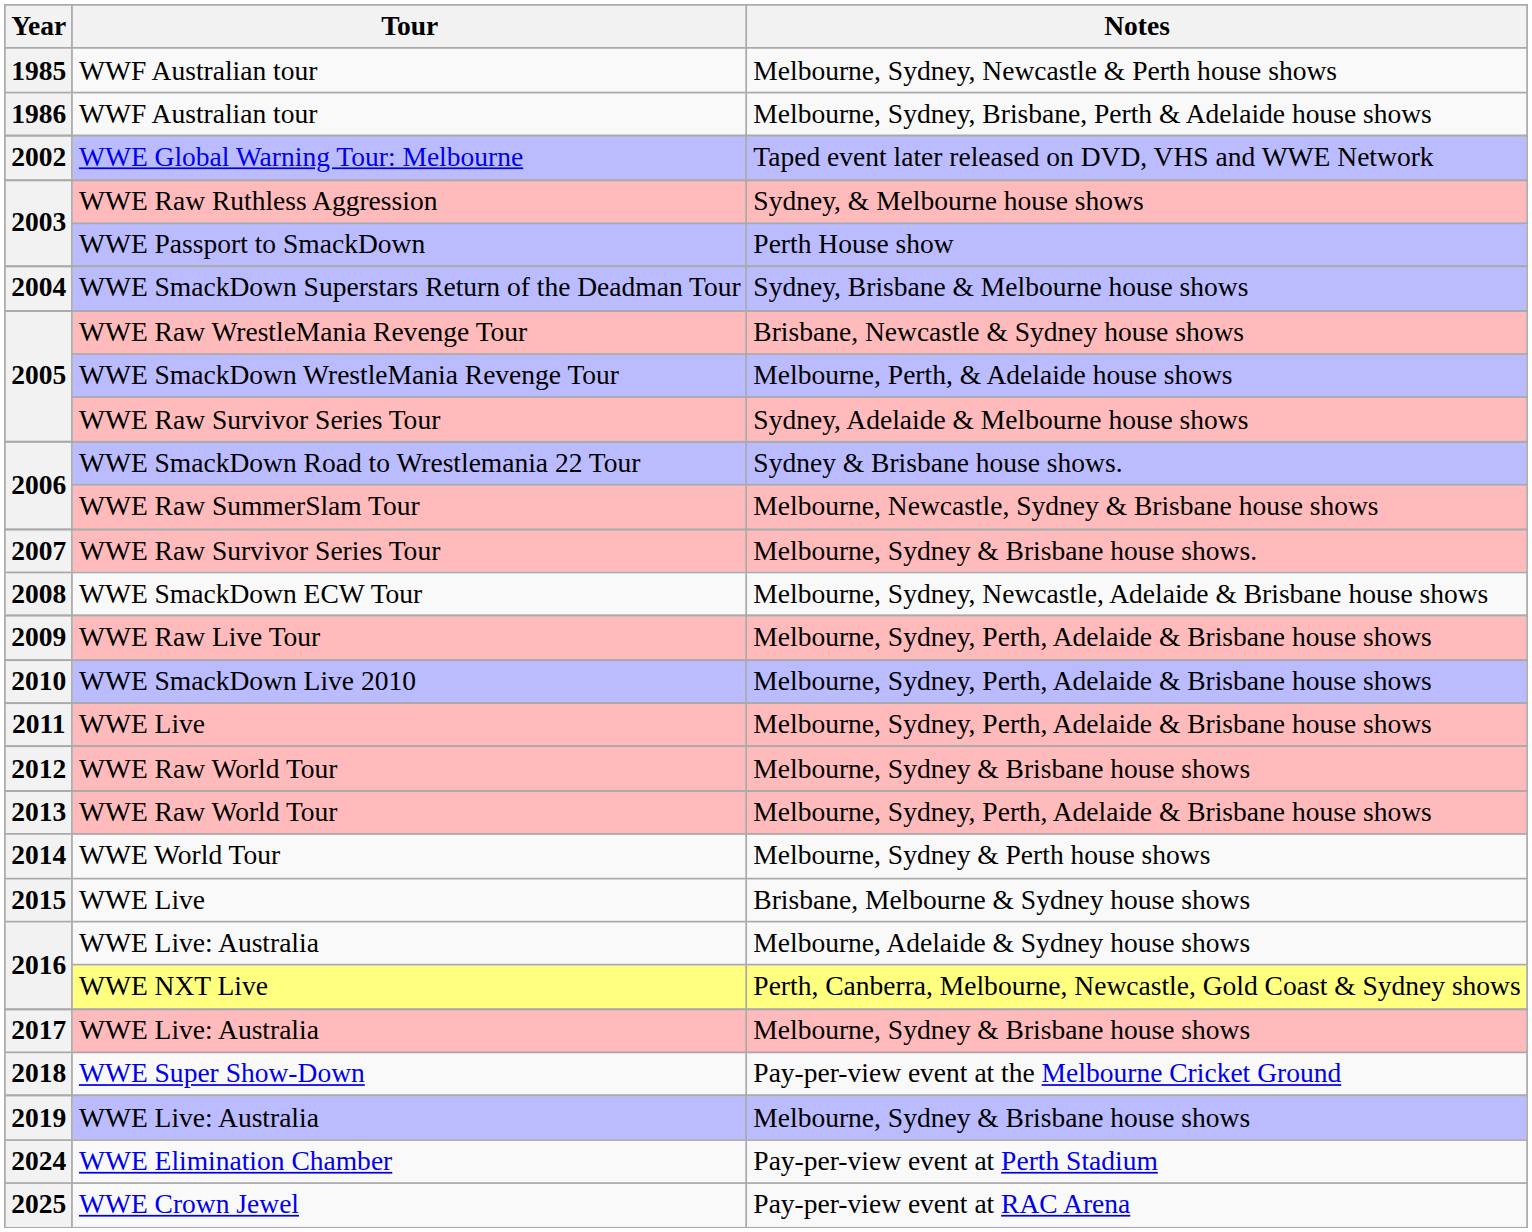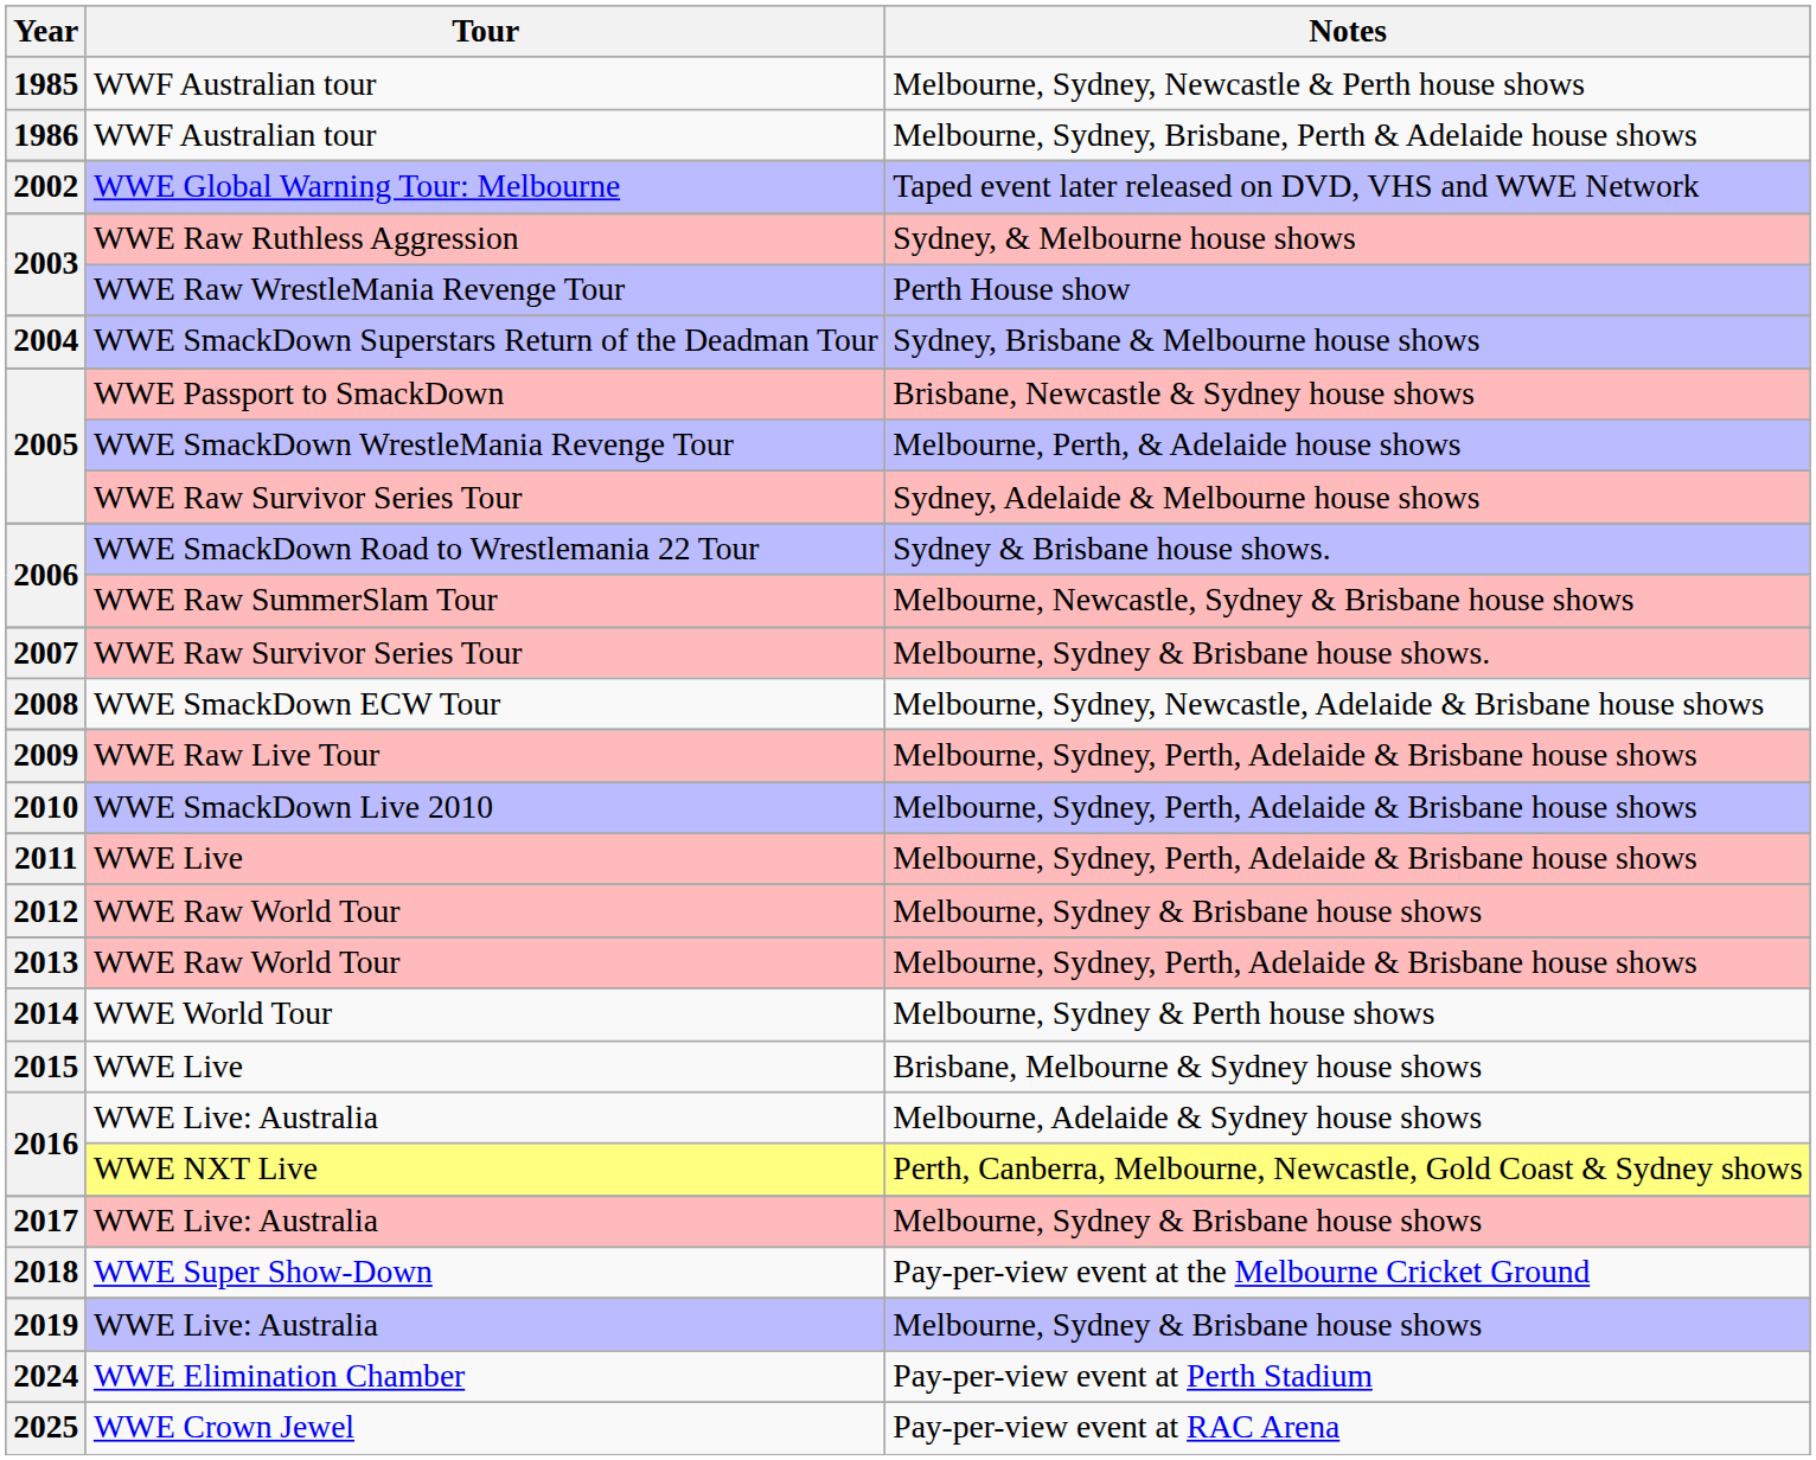 <table class="wikitable" border="1">
 <tr>
 <th>Year</th>
 <th>Tour</th>
 <th>Notes</th>
 </tr>
 <tr>
 <th>1985</th>
 <td>WWF Australian tour</td>
 <td>Melbourne, Sydney, Newcastle & Perth house shows</td>
 </tr>
 <tr>
 <th>1986</th>
 <td>WWF Australian tour</td>
 <td>Melbourne, Sydney, Brisbane, Perth & Adelaide house shows</td>
 </tr>
 <tr>
 </tr>
 <tr style="background: #BBF;">
 <th>2002</th>
 <td><a href='#'>WWE Global Warning Tour: Melbourne</a></td>
 <td>Taped event later released on DVD, VHS and WWE Network</td>
 </tr>
 <tr>
 </tr>
 <tr style="background: #FBB;">
 <th rowspan="2">2003</th>
 <td>WWE Raw Ruthless Aggression</td>
 <td>Sydney, & Melbourne house shows</td>
 </tr>
 <tr style="background: #BBF;">
-<td>WWE Passport to SmackDown</td>
+<td>WWE Raw WrestleMania Revenge Tour</td>
 <td>Perth House show</td>
 </tr>
 <tr>
 </tr>
 <tr style="background: #BBF;">
 <th>2004</th>
 <td>WWE SmackDown Superstars Return of the Deadman Tour</td>
 <td>Sydney, Brisbane & Melbourne house shows</td>
 </tr>
 <tr>
 </tr>
 <tr style="background: #FBB;">
 <th rowspan="3">2005</th>
-<td>WWE Raw WrestleMania Revenge Tour</td>
+<td>WWE Passport to SmackDown</td>
 <td>Brisbane, Newcastle & Sydney house shows</td>
 </tr>
 <tr style="background: #BBF;">
 <td>WWE SmackDown WrestleMania Revenge Tour</td>
 <td>Melbourne, Perth, & Adelaide house shows</td>
 </tr>
 <tr style="background: #FBB;">
 <td>WWE Raw Survivor Series Tour</td>
 <td>Sydney, Adelaide & Melbourne house shows</td>
 </tr>
 <tr>
 </tr>
 <tr style="background: #BBF;">
 <th rowspan="2">2006</th>
 <td>WWE SmackDown Road to Wrestlemania 22 Tour</td>
 <td>Sydney & Brisbane house shows.</td>
 </tr>
 <tr style="background: #FBB;">
 <td>WWE Raw SummerSlam Tour</td>
 <td>Melbourne, Newcastle, Sydney & Brisbane house shows</td>
 </tr>
 <tr>
 </tr>
 <tr style="background: #FBB;">
 <th>2007</th>
 <td>WWE Raw Survivor Series Tour</td>
 <td>Melbourne, Sydney & Brisbane house shows.</td>
 </tr>
 <tr>
 <th>2008</th>
 <td>WWE SmackDown ECW Tour</td>
 <td>Melbourne, Sydney, Newcastle, Adelaide & Brisbane house shows</td>
 </tr>
 <tr>
 </tr>
 <tr style="background: #FBB;">
 <th>2009</th>
 <td>WWE Raw Live Tour</td>
 <td>Melbourne, Sydney, Perth, Adelaide & Brisbane house shows</td>
 </tr>
 <tr>
 </tr>
 <tr style="background: #BBF;">
 <th>2010</th>
 <td>WWE SmackDown Live 2010</td>
 <td>Melbourne, Sydney, Perth, Adelaide & Brisbane house shows</td>
 </tr>
 <tr>
 </tr>
 <tr style="background: #FBB;">
 <th>2011</th>
 <td>WWE Live</td>
 <td>Melbourne, Sydney, Perth, Adelaide & Brisbane house shows</td>
 </tr>
 <tr>
 </tr>
 <tr style="background: #FBB;">
 <th>2012</th>
 <td>WWE Raw World Tour</td>
 <td>Melbourne, Sydney & Brisbane house shows</td>
 </tr>
 <tr>
 </tr>
 <tr style="background: #FBB;">
 <th>2013</th>
 <td>WWE Raw World Tour</td>
 <td>Melbourne, Sydney, Perth, Adelaide & Brisbane house shows</td>
 </tr>
 <tr>
 <th>2014</th>
 <td>WWE World Tour</td>
 <td>Melbourne, Sydney & Perth house shows</td>
 </tr>
 <tr>
 <th>2015</th>
 <td>WWE Live</td>
 <td>Brisbane, Melbourne & Sydney house shows</td>
 </tr>
 <tr>
 <th rowspan="2">2016</th>
 <td>WWE Live: Australia</td>
 <td>Melbourne, Adelaide & Sydney house shows</td>
 </tr>
 <tr style="background: #FFFF80;">
 <td>WWE NXT Live</td>
 <td>Perth, Canberra, Melbourne, Newcastle, Gold Coast & Sydney shows</td>
 </tr>
 <tr>
 </tr>
 <tr style="background: #FBB;">
 <th>2017</th>
 <td>WWE Live: Australia</td>
 <td>Melbourne, Sydney & Brisbane house shows</td>
 </tr>
 <tr>
 <th>2018</th>
 <td><a href='#'>WWE Super Show-Down</a></td>
 <td>Pay-per-view event at the <a href='#'>Melbourne Cricket Ground</a></td>
 </tr>
 <tr>
 </tr>
 <tr style="background: #BBF;">
 <th>2019</th>
 <td>WWE Live: Australia</td>
 <td>Melbourne, Sydney & Brisbane house shows</td>
 </tr>
 <tr>
 <th>2024</th>
 <td><a href='#'>WWE Elimination Chamber</a></td>
 <td>Pay-per-view event at <a href='#'>Perth Stadium</a></td>
 </tr>
 <tr>
 <th>2025</th>
 <td><a href='#'>WWE Crown Jewel</a></td>
 <td>Pay-per-view event at <a href='#'>RAC Arena</a></td>
 </tr>
 </table>
